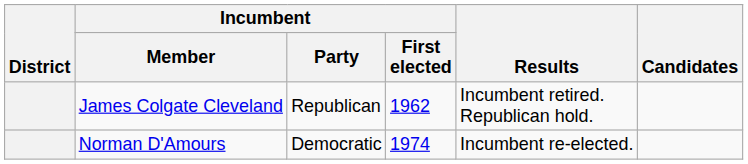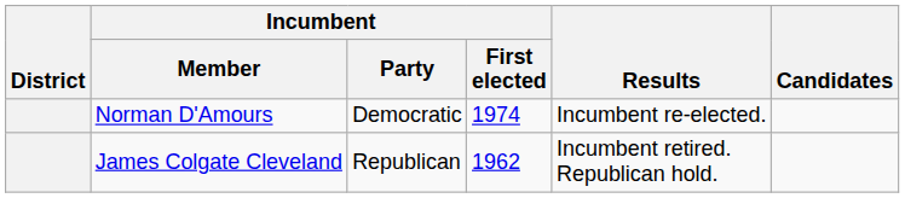 <table class=wikitable>
 <tr valign=bottom>
 <th rowspan=2>District</th>
 <th colspan=3>Incumbent</th>
 <th rowspan=2>Results</th>
 <th rowspan=2>Candidates</th>
 </tr>
 <tr>
 <th>Member</th>
 <th>Party</th>
 <th>First<br>elected</th>
 </tr>
 <tr>
 <th></th>
+<td><a href='#'>Norman D'Amours</a></td>
+<td>Democratic</td>
+<td><a href='#'>1974</a></td>
+<td>Incumbent re-elected.</td>
+<td nowrap></td>
+</tr>
+<tr>
+<th></th>
 <td><a href='#'>James Colgate Cleveland</a></td>
 <td>Republican</td>
 <td><a href='#'>1962</a></td>
 <td>Incumbent retired.<br>Republican hold.</td>
 <td nowrap></td>
 </tr>
-<tr>
-<th></th>
-<td><a href='#'>Norman D'Amours</a></td>
-<td>Democratic</td>
-<td><a href='#'>1974</a></td>
-<td>Incumbent re-elected.</td>
-<td nowrap></td>
-</tr>
 </table>
